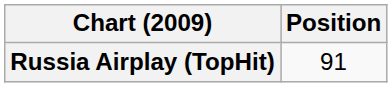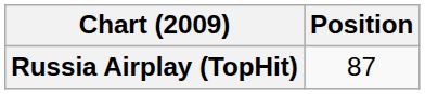 <table class="wikitable plainrowheaders" style="text-align:center;">
 <tr>
 <th scope="col">Chart (2009)</th>
 <th scope="col">Position</th>
 </tr>
 <tr>
 <th scope="row">Russia Airplay (TopHit)</th>
-<td>91</td>
+<td>87</td>
 </tr>
 </table>
